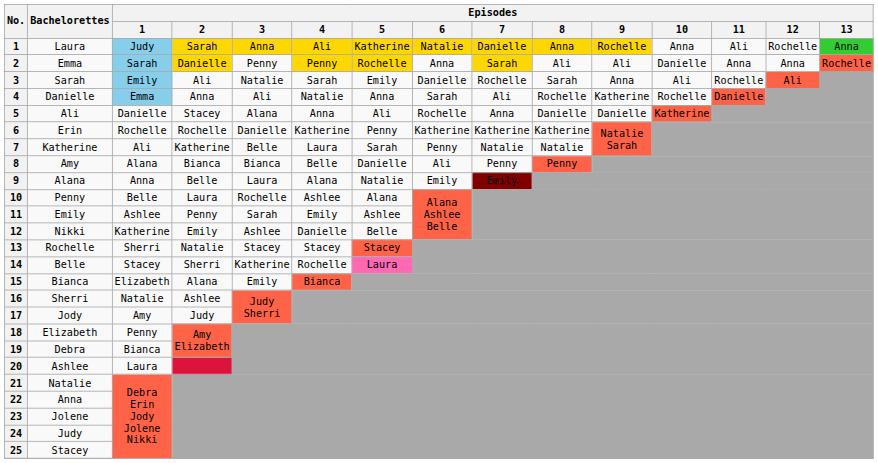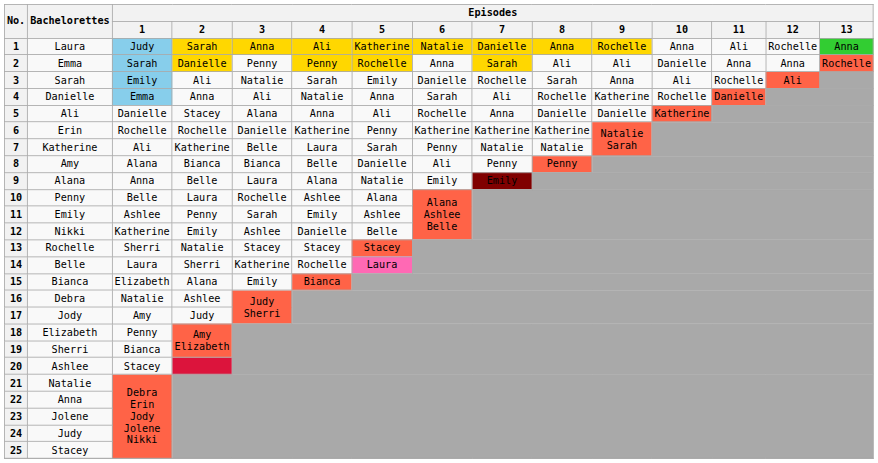 <table class="wikitable" style="text-align:center; font-size:92%">
 <tr>
 <th rowspan=2>No.</th>
 <th rowspan=2>Bachelorettes</th>
 <th colspan=13>Episodes</th>
 </tr>
 <tr>
 <th>1</th>
 <th>2</th>
 <th>3</th>
 <th>4</th>
 <th>5</th>
 <th>6</th>
 <th>7</th>
 <th>8</th>
 <th>9</th>
 <th>10</th>
 <th>11</th>
 <th>12</th>
 <th>13</th>
 </tr>
 <tr>
 <th>1</th>
 <td>Laura</td>
 <td style="background:skyblue;">Judy</td>
 <td style="background:gold;">Sarah</td>
 <td style="background:gold;">Anna</td>
 <td style="background:gold;">Ali</td>
 <td style="background:gold;">Katherine</td>
 <td style="background:gold;">Natalie</td>
 <td style="background:gold;">Danielle</td>
 <td style="background:gold;">Anna</td>
 <td style="background:gold;">Rochelle</td>
 <td>Anna</td>
 <td>Ali</td>
 <td>Rochelle</td>
 <td bgcolor="limegreen">Anna</td>
 </tr>
 <tr>
 <th>2</th>
 <td>Emma</td>
 <td style="background:skyblue;">Sarah</td>
 <td style="background:gold;">Danielle</td>
 <td>Penny</td>
 <td style="background:gold;">Penny</td>
 <td style="background:gold;">Rochelle</td>
 <td>Anna</td>
 <td style="background:gold;">Sarah</td>
 <td>Ali</td>
 <td>Ali</td>
 <td>Danielle</td>
 <td>Anna</td>
 <td>Anna</td>
 <td bgcolor="tomato">Rochelle</td>
 </tr>
 <tr>
 <th>3</th>
 <td>Sarah</td>
 <td style="background:skyblue;">Emily</td>
 <td>Ali</td>
 <td>Natalie</td>
 <td>Sarah</td>
 <td>Emily</td>
 <td>Danielle</td>
 <td>Rochelle</td>
 <td>Sarah</td>
 <td>Anna</td>
 <td>Ali</td>
 <td>Rochelle</td>
 <td bgcolor="tomato">Ali</td>
 <td bgcolor="A9A9A9" colspan="9"></td>
 </tr>
 <tr>
 <th>4</th>
 <td>Danielle</td>
 <td style="background:skyblue;">Emma</td>
 <td>Anna</td>
 <td>Ali</td>
 <td>Natalie</td>
 <td>Anna</td>
 <td>Sarah</td>
 <td>Ali</td>
 <td>Rochelle</td>
 <td>Katherine</td>
 <td>Rochelle</td>
 <td bgcolor="tomato">Danielle</td>
 <td bgcolor="A9A9A9" colspan="9"></td>
 </tr>
 <tr>
 <th>5</th>
 <td>Ali</td>
 <td>Danielle</td>
 <td>Stacey</td>
 <td>Alana</td>
 <td>Anna</td>
 <td>Ali</td>
 <td>Rochelle</td>
 <td>Anna</td>
 <td>Danielle</td>
 <td>Danielle</td>
 <td bgcolor="tomato">Katherine</td>
 <td bgcolor="A9A9A9" colspan="9"></td>
 </tr>
 <tr>
 <th>6</th>
 <td>Erin</td>
 <td>Rochelle</td>
 <td>Rochelle</td>
 <td>Danielle</td>
 <td>Katherine</td>
 <td>Penny</td>
 <td>Katherine</td>
 <td>Katherine</td>
 <td>Katherine</td>
 <td bgcolor="tomato" rowspan="2">Natalie<br>Sarah</td>
 <td bgcolor="A9A9A9" colspan="9" rowspan="2"></td>
 </tr>
 <tr>
 <th>7</th>
 <td>Katherine</td>
 <td>Ali</td>
 <td>Katherine</td>
 <td>Belle</td>
 <td>Laura</td>
 <td>Sarah</td>
 <td>Penny</td>
 <td>Natalie</td>
 <td>Natalie</td>
 </tr>
 <tr>
 <th>8</th>
 <td>Amy</td>
 <td>Alana</td>
 <td>Bianca</td>
 <td>Bianca</td>
 <td>Belle</td>
 <td>Danielle</td>
 <td>Ali</td>
 <td>Penny</td>
 <td bgcolor="tomato">Penny</td>
 <td bgcolor="A9A9A9" colspan="9"></td>
 </tr>
 <tr>
 <th>9</th>
 <td>Alana</td>
 <td>Anna</td>
 <td>Belle</td>
 <td>Laura</td>
 <td>Alana</td>
 <td>Natalie</td>
 <td>Emily</td>
 <td bgcolor="maroon"><span>Emily</span></td>
 <td bgcolor="A9A9A9" colspan="9"></td>
 </tr>
 <tr>
 <th>10</th>
 <td>Penny</td>
 <td>Belle</td>
 <td>Laura</td>
 <td>Rochelle</td>
 <td>Ashlee</td>
 <td>Alana</td>
 <td bgcolor="tomato" rowspan="3">Alana<br>Ashlee<br>Belle</td>
 <td bgcolor="A9A9A9" colspan="9" rowspan="3"></td>
 </tr>
 <tr>
 <th>11</th>
 <td>Emily</td>
 <td>Ashlee</td>
 <td>Penny</td>
 <td>Sarah</td>
 <td>Emily</td>
 <td>Ashlee</td>
 </tr>
 <tr>
 <th>12</th>
 <td>Nikki</td>
 <td>Katherine</td>
 <td>Emily</td>
 <td>Ashlee</td>
 <td>Danielle</td>
 <td>Belle</td>
 </tr>
 <tr>
 <th>13</th>
 <td>Rochelle</td>
 <td>Sherri</td>
 <td>Natalie</td>
 <td>Stacey</td>
 <td>Stacey</td>
 <td bgcolor="tomato">Stacey</td>
 <td bgcolor="A9A9A9" colspan="9" rowspan="2"></td>
 </tr>
 <tr>
 <th>14</th>
 <td>Belle</td>
-<td>Stacey</td>
+<td>Laura</td>
 <td>Sherri</td>
 <td>Katherine</td>
 <td>Rochelle</td>
 <td bgcolor="hotpink">Laura</td>
 </tr>
 <tr>
 <th>15</th>
 <td>Bianca</td>
 <td>Elizabeth</td>
 <td>Alana</td>
 <td>Emily</td>
 <td bgcolor="tomato">Bianca</td>
 <td bgcolor="A9A9A9" colspan="9"></td>
 </tr>
 <tr>
 <th>16</th>
-<td>Sherri</td>
+<td>Debra</td>
 <td>Natalie</td>
 <td>Ashlee</td>
 <td bgcolor="tomato" rowspan="2">Judy<br>Sherri</td>
 <td bgcolor="A9A9A9" colspan="19" rowspan="2"></td>
 </tr>
 <tr>
 <th>17</th>
 <td>Jody</td>
 <td>Amy</td>
 <td>Judy</td>
 </tr>
 <tr>
 <th>18</th>
 <td>Elizabeth</td>
 <td>Penny</td>
 <td bgcolor="tomato" rowspan="2">Amy<br>Elizabeth</td>
 <td bgcolor="A9A9A9" colspan="19" rowspan="3"></td>
 </tr>
 <tr>
 <th>19</th>
-<td>Debra</td>
+<td>Sherri</td>
 <td>Bianca</td>
 </tr>
 <tr>
 <th>20</th>
 <td>Ashlee</td>
-<td>Laura</td>
+<td>Stacey</td>
 <td bgcolor="crimson"></td>
 </tr>
 <tr>
 <th>21</th>
 <td>Natalie</td>
 <td bgcolor="tomato" rowspan="5">Debra<br>Erin<br>Jody<br>Jolene<br>Nikki</td>
 <td bgcolor="A9A9A9" colspan="19" rowspan="5"></td>
 </tr>
 <tr>
 <th>22</th>
 <td>Anna</td>
 </tr>
 <tr>
 <th>23</th>
 <td>Jolene</td>
 </tr>
 <tr>
 <th>24</th>
 <td>Judy</td>
 </tr>
 <tr>
 <th>25</th>
 <td>Stacey</td>
 </tr>
 <tr>
 </tr>
 </table>
